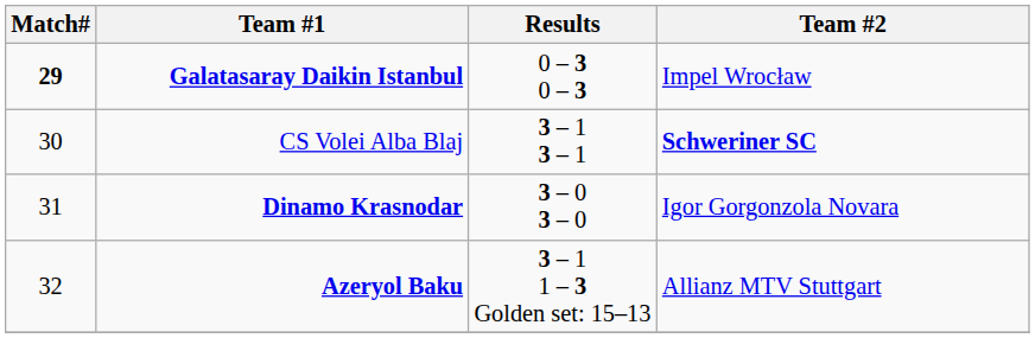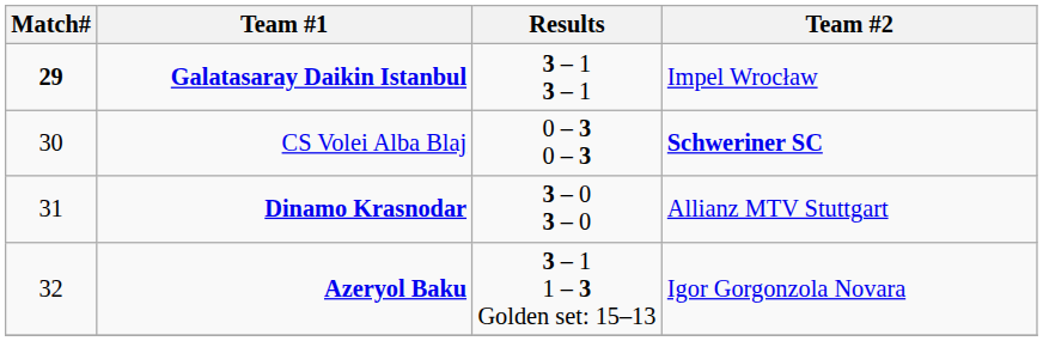 <table class="wikitable" style="border-collapse: collapse;">
 <tr>
 <th>Match#</th>
 <th align="right" width="240">Team #1</th>
 <th>  Results  </th>
 <th align="left" width="240">Team #2</th>
 </tr>
 <tr>
 <td align="center"><strong>29</strong></td>
 <td align="right"><strong><a href='#'>Galatasaray Daikin Istanbul</a></strong> </td>
-<td align="center">0 – <strong>3</strong> <br> 0 – <strong>3</strong></td>
+<td align="center"><strong>3</strong> – 1 <br> <strong>3</strong> – 1</td>
 <td> <a href='#'>Impel Wrocław</a></td>
 </tr>
 <tr>
 <td align="center">30</td>
 <td align="right"><a href='#'>CS Volei Alba Blaj</a>  </td>
-<td align="center"><strong>3</strong> – 1 <br> <strong>3</strong> – 1</td>
+<td align="center">0 – <strong>3</strong> <br> 0 – <strong>3</strong></td>
 <td> <strong><a href='#'>Schweriner SC</a></strong></td>
 </tr>
 <tr>
 <td align="center">31</td>
 <td align="right"><strong><a href='#'>Dinamo Krasnodar</a> </strong></td>
 <td align="center"><strong>3</strong> – 0 <br> <strong>3</strong> – 0</td>
-<td> <a href='#'>Igor Gorgonzola Novara</a></td>
+<td> <a href='#'>Allianz MTV Stuttgart</a></td>
 </tr>
 <tr>
 <td align="center">32</td>
 <td align="right"><strong><a href='#'>Azeryol Baku</a> </strong></td>
 <td align="center"><strong>3</strong> – 1 <br> 1 – <strong>3</strong> <br>Golden set: 15–13</td>
-<td> <a href='#'>Allianz MTV Stuttgart</a></td>
+<td> <a href='#'>Igor Gorgonzola Novara</a></td>
 </tr>
 <tr>
 </tr>
 </table>
